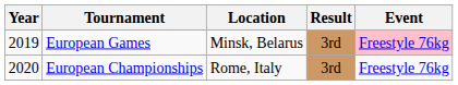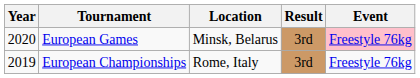 <table class="wikitable" style="font-size:95%;">
 <tr>
 <th>Year</th>
 <th>Tournament</th>
 <th>Location</th>
 <th>Result</th>
 <th>Event</th>
 </tr>
 <tr>
-<td>2019</td>
+<td>2020</td>
 <td><a href='#'>European Games</a></td>
 <td>Minsk, Belarus</td>
 <td align="center" bgcolor="cc9966">3rd</td>
 <td style="background: pink;"><a href='#'>Freestyle 76kg</a></td>
 </tr>
 <tr>
-<td>2020</td>
+<td>2019</td>
 <td><a href='#'>European Championships</a></td>
 <td>Rome, Italy</td>
 <td align="center" bgcolor="cc9966">3rd</td>
 <td><a href='#'>Freestyle 76kg</a></td>
 </tr>
 </table>
